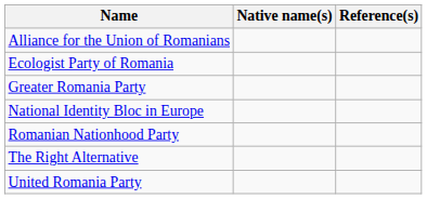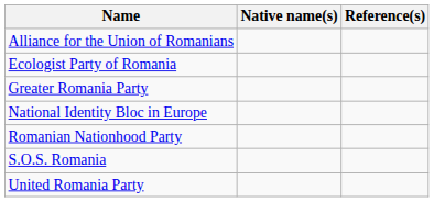 <table class="wikitable">
 <tr>
 <th>Name</th>
 <th>Native name(s)</th>
 <th>Reference(s)</th>
 </tr>
 <tr>
 <td><a href='#'>Alliance for the Union of Romanians</a></td>
 <td></td>
 <td></td>
 </tr>
 <tr>
 <td><a href='#'>Ecologist Party of Romania</a></td>
 <td></td>
 <td></td>
 </tr>
 <tr>
 <td><a href='#'>Greater Romania Party</a></td>
 <td></td>
 <td></td>
 </tr>
 <tr>
 <td><a href='#'>National Identity Bloc in Europe</a></td>
 <td></td>
 <td></td>
 </tr>
 <tr>
 <td><a href='#'>Romanian Nationhood Party</a></td>
 <td></td>
 <td></td>
 </tr>
 <tr>
-<td><a href='#'>The Right Alternative</a></td>
+<td><a href='#'>S.O.S. Romania</a></td>
 <td></td>
 <td></td>
 </tr>
 <tr>
 <td><a href='#'>United Romania Party</a></td>
 <td></td>
 <td></td>
 </tr>
 </table>
